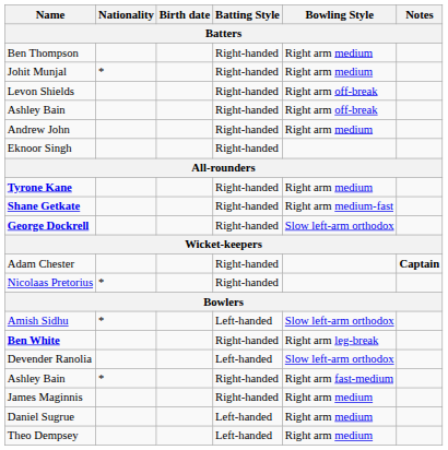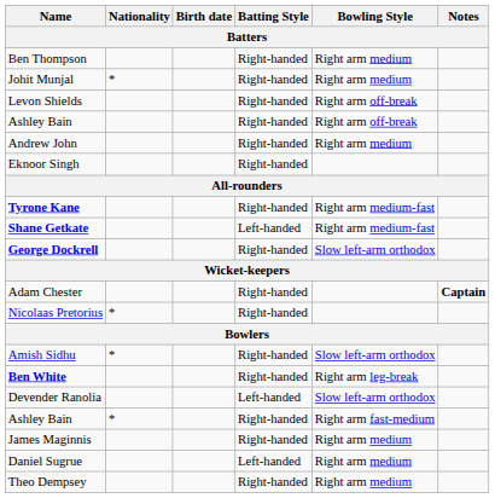 <table class="wikitable" style="font-size:95%">
 <tr>
 <th>Name</th>
 <th>Nationality</th>
 <th>Birth date</th>
 <th>Batting Style</th>
 <th>Bowling Style</th>
 <th>Notes</th>
 </tr>
 <tr>
 <th colspan="6">Batters</th>
 </tr>
 <tr>
 <td>Ben Thompson</td>
 <td></td>
 <td></td>
 <td>Right-handed</td>
 <td>Right arm <a href='#'>medium</a></td>
 <td></td>
 </tr>
 <tr>
 <td>Johit Munjal</td>
 <td>*</td>
 <td></td>
 <td>Right-handed</td>
 <td>Right arm <a href='#'>medium</a></td>
 <td></td>
 </tr>
 <tr>
 <td>Levon Shields</td>
 <td></td>
 <td></td>
 <td>Right-handed</td>
 <td>Right arm <a href='#'>off-break</a></td>
 <td></td>
 </tr>
 <tr>
 <td>Ashley Bain</td>
 <td></td>
 <td></td>
 <td>Right-handed</td>
 <td>Right arm <a href='#'>off-break</a></td>
 <td></td>
 </tr>
 <tr>
 <td>Andrew John</td>
 <td></td>
 <td></td>
 <td>Right-handed</td>
 <td>Right arm <a href='#'>medium</a></td>
 <td></td>
 </tr>
 <tr>
 <td>Eknoor Singh</td>
 <td></td>
 <td></td>
 <td>Right-handed</td>
 <td></td>
 <td></td>
 </tr>
 <tr>
 <th colspan="6">All-rounders</th>
 </tr>
 <tr>
 <td><strong><a href='#'>Tyrone Kane</a></strong></td>
 <td></td>
 <td></td>
 <td>Right-handed</td>
-<td>Right arm <a href='#'>medium</a></td>
+<td>Right arm <a href='#'>medium-fast</a></td>
 <td></td>
 </tr>
 <tr>
 <td><strong><a href='#'>Shane Getkate</a></strong></td>
 <td></td>
 <td></td>
-<td>Right-handed</td>
+<td>Left-handed</td>
 <td>Right arm <a href='#'>medium-fast</a></td>
 <td></td>
 </tr>
 <tr>
 <td><strong><a href='#'>George Dockrell</a></strong></td>
 <td></td>
 <td></td>
 <td>Right-handed</td>
 <td><a href='#'>Slow left-arm orthodox</a></td>
 <td></td>
 </tr>
 <tr>
 <th colspan="6">Wicket-keepers</th>
 </tr>
 <tr>
 <td>Adam Chester</td>
 <td></td>
 <td></td>
 <td>Right-handed</td>
 <td></td>
 <td><strong>Captain</strong></td>
 </tr>
 <tr>
 <td><a href='#'>Nicolaas Pretorius</a></td>
 <td>*</td>
 <td></td>
 <td>Right-handed</td>
 <td></td>
 <td></td>
 </tr>
 <tr>
 <th colspan="6">Bowlers</th>
 </tr>
 <tr>
 <td><a href='#'>Amish Sidhu</a></td>
 <td>*</td>
 <td></td>
-<td>Left-handed</td>
+<td>Right-handed</td>
 <td><a href='#'>Slow left-arm orthodox</a></td>
 <td></td>
 </tr>
 <tr>
 <td><a href='#'><strong>Ben White</strong></a></td>
 <td></td>
 <td></td>
 <td>Right-handed</td>
 <td>Right arm <a href='#'>leg-break</a></td>
 <td></td>
 </tr>
 <tr>
 <td>Devender Ranolia</td>
 <td></td>
 <td></td>
 <td>Left-handed</td>
 <td><a href='#'>Slow left-arm orthodox</a></td>
 <td></td>
 </tr>
 <tr>
 <td>Ashley Bain</td>
 <td>*</td>
 <td></td>
 <td>Right-handed</td>
 <td>Right arm <a href='#'>fast-medium</a></td>
 <td></td>
 </tr>
 <tr>
 <td>James Maginnis</td>
 <td></td>
 <td></td>
 <td>Right-handed</td>
 <td>Right arm <a href='#'>medium</a></td>
 <td></td>
 </tr>
 <tr>
 <td>Daniel Sugrue</td>
 <td></td>
 <td></td>
 <td>Left-handed</td>
 <td>Right arm <a href='#'>medium</a></td>
 <td></td>
 </tr>
 <tr>
 <td>Theo Dempsey</td>
 <td></td>
 <td></td>
-<td>Left-handed</td>
+<td>Right-handed</td>
 <td>Right arm <a href='#'>medium</a></td>
 <td></td>
 </tr>
 </table>
